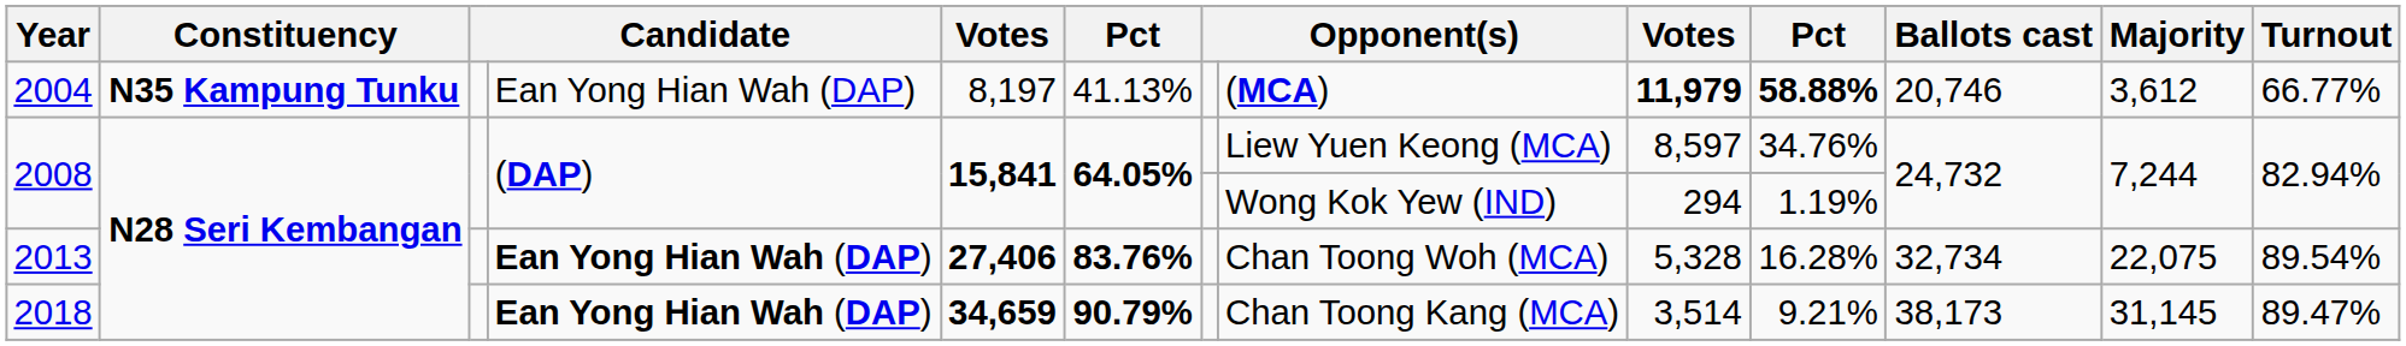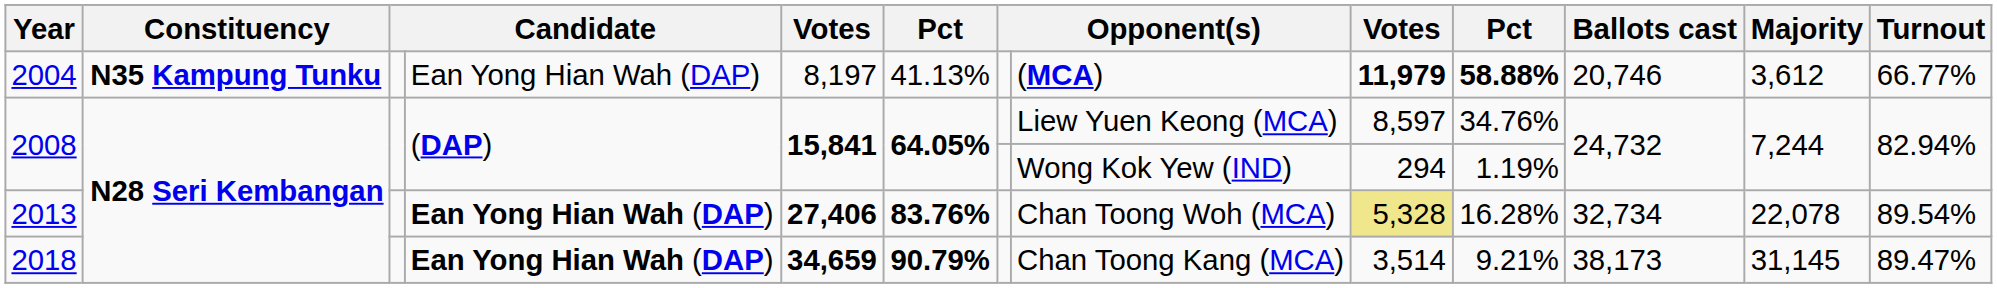 <table class="wikitable" style="margin:0.5em ; font-size:95%">
 <tr>
 <th>Year</th>
 <th>Constituency</th>
 <th colspan="2">Candidate</th>
 <th>Votes</th>
 <th>Pct</th>
 <th colspan="2">Opponent(s)</th>
 <th>Votes</th>
 <th>Pct</th>
 <th>Ballots cast</th>
 <th>Majority</th>
 <th>Turnout</th>
 </tr>
 <tr>
 <td><a href='#'>2004</a></td>
 <td><strong>N35 <a href='#'>Kampung Tunku</a></strong></td>
 <td></td>
 <td>Ean Yong Hian Wah (<a href='#'>DAP</a>)</td>
 <td align=right>8,197</td>
 <td>41.13%</td>
 <td></td>
 <td> (<a href='#'><strong>MCA</strong></a>)</td>
 <td align=right><strong>11,979</strong></td>
 <td><strong>58.88%</strong></td>
 <td>20,746</td>
 <td>3,612</td>
 <td>66.77%</td>
 </tr>
 <tr>
 <td rowspan="2"><a href='#'>2008</a></td>
 <td rowspan="4"><strong>N28 <a href='#'>Seri Kembangan</a></strong></td>
 <td rowspan="2"  ></td>
 <td rowspan="2"><strong></strong> (<a href='#'><strong>DAP</strong></a>)</td>
 <td rowspan="2" align=right><strong>15,841</strong></td>
 <td rowspan="2"><strong>64.05%</strong></td>
 <td></td>
 <td>Liew Yuen Keong (<a href='#'>MCA</a>)</td>
 <td align=right>8,597</td>
 <td>34.76%</td>
 <td rowspan="2">24,732</td>
 <td rowspan="2">7,244</td>
 <td rowspan="2">82.94%</td>
 </tr>
 <tr>
 <td></td>
 <td>Wong Kok Yew (<a href='#'>IND</a>)</td>
 <td align=right>294</td>
 <td align=right>1.19%</td>
 </tr>
 <tr>
 <td><a href='#'>2013</a></td>
 <td></td>
 <td><strong>Ean Yong Hian Wah</strong> (<a href='#'><strong>DAP</strong></a>)</td>
 <td align=right><strong>27,406</strong></td>
 <td><strong>83.76%</strong></td>
 <td></td>
 <td>Chan Toong Woh (<a href='#'>MCA</a>)</td>
-<td align=right>5,328</td>
+<td align=right style="background: khaki;">5,328</td>
 <td>16.28%</td>
 <td>32,734</td>
-<td>22,075</td>
+<td>22,078</td>
 <td>89.54%</td>
 </tr>
 <tr>
 <td><a href='#'>2018</a></td>
 <td></td>
 <td><strong>Ean Yong Hian Wah</strong> (<a href='#'><strong>DAP</strong></a>)</td>
 <td align=right><strong>34,659</strong></td>
 <td><strong>90.79%</strong></td>
 <td></td>
 <td>Chan Toong Kang (<a href='#'>MCA</a>)</td>
 <td align=right>3,514</td>
 <td align=right>9.21%</td>
 <td>38,173</td>
 <td>31,145</td>
 <td>89.47%</td>
 </tr>
 </table>
